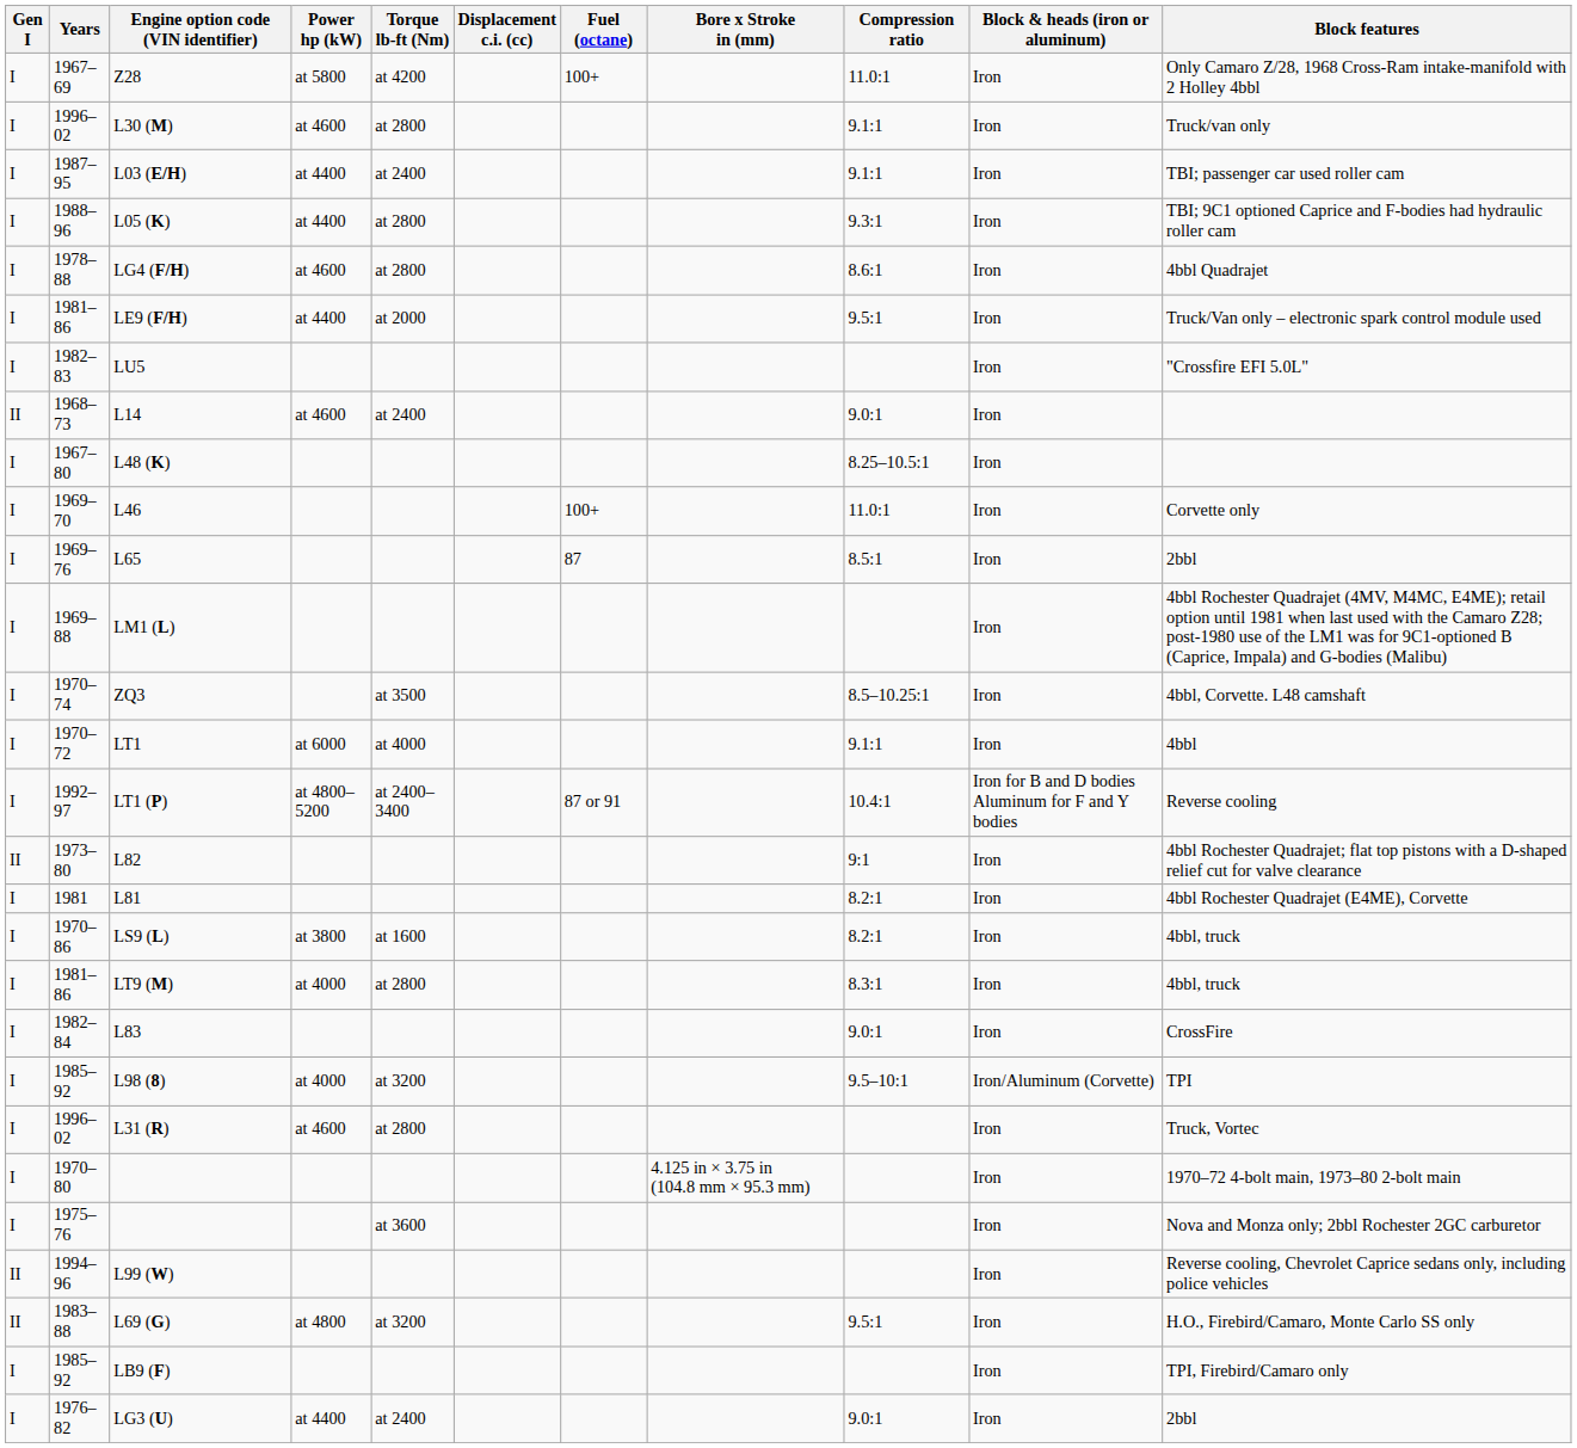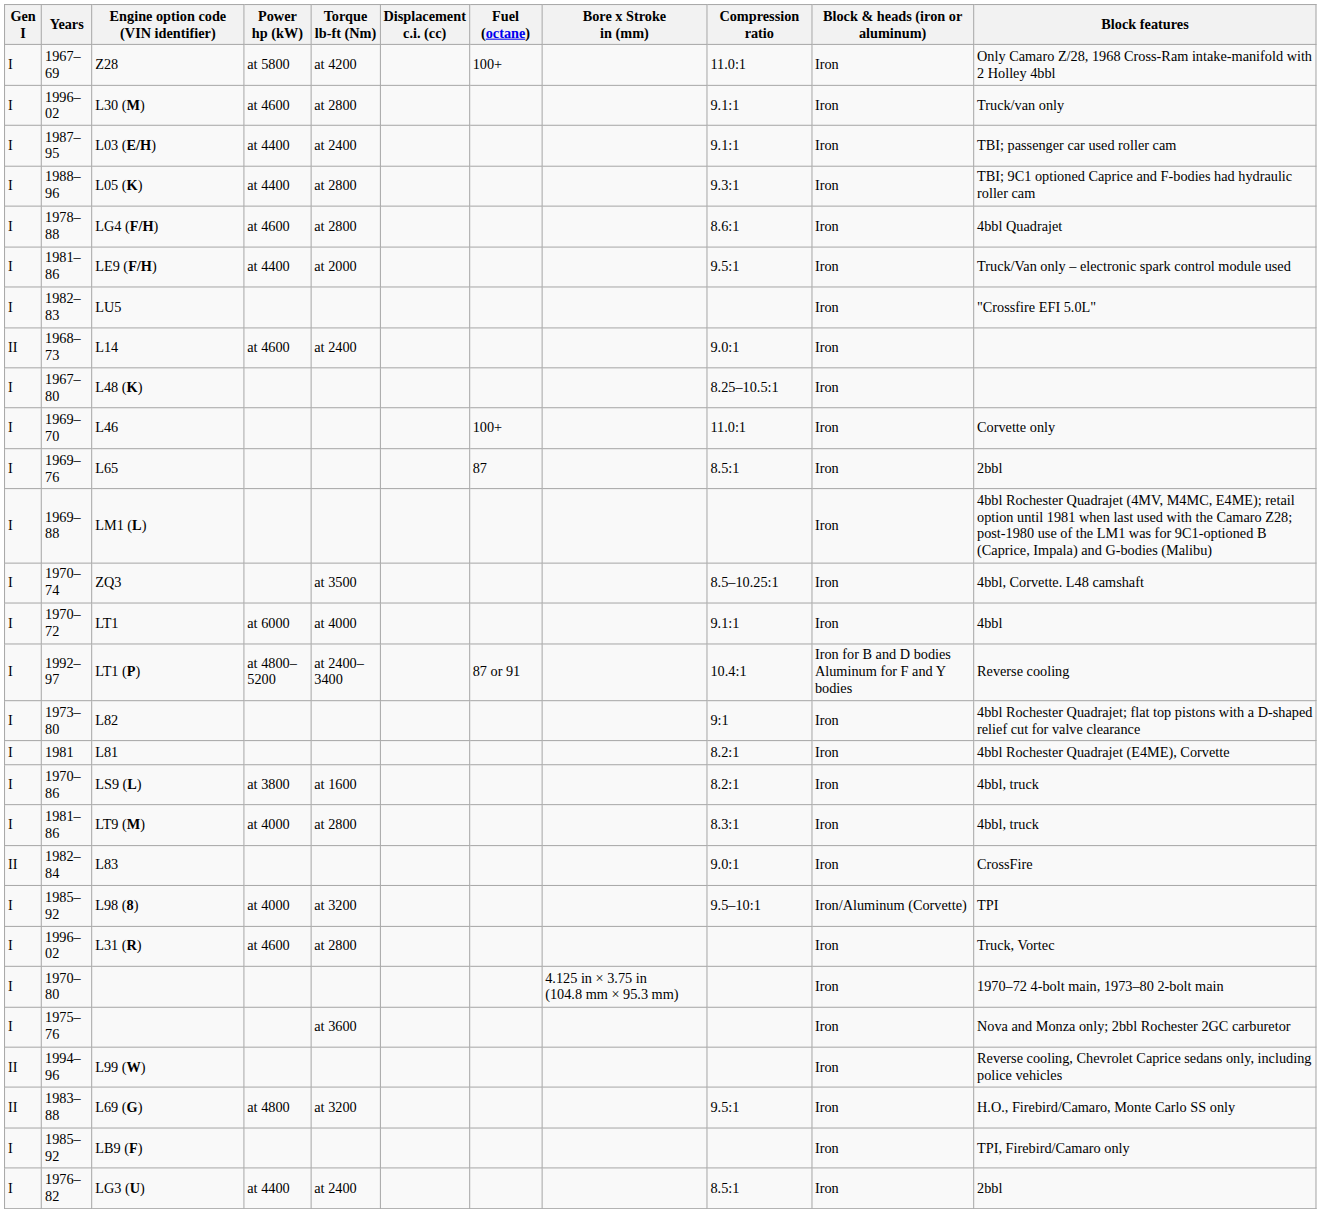 <table class="wikitable sortable" style="font-size:85%;">
 <tr>
 <th>Gen I</th>
 <th>Years</th>
 <th>Engine option code (VIN identifier)</th>
 <th>Power<br>hp (kW)</th>
 <th>Torque<br>lb-ft (Nm)</th>
 <th>Displacement<br>c.i. (cc)</th>
 <th>Fuel (<a href='#'>octane</a>)</th>
 <th>Bore x Stroke<br>in (mm)</th>
 <th>Compression ratio</th>
 <th>Block & heads (iron or aluminum)</th>
 <th width=320>Block features</th>
 </tr>
 <tr>
 <td>I</td>
 <td>1967–69</td>
 <td>Z28</td>
 <td> at 5800</td>
 <td> at 4200</td>
 <td></td>
 <td>100+</td>
 <td></td>
 <td>11.0:1</td>
 <td>Iron</td>
 <td>Only Camaro Z/28, 1968 Cross-Ram intake-manifold with 2 Holley 4bbl</td>
 </tr>
 <tr>
 <td>I</td>
 <td>1996–02</td>
 <td>L30 (<strong>M</strong>)</td>
 <td> at 4600</td>
 <td> at 2800</td>
 <td></td>
 <td></td>
 <td></td>
 <td>9.1:1</td>
 <td>Iron</td>
 <td>Truck/van only</td>
 </tr>
 <tr>
 <td>I</td>
 <td>1987–95</td>
 <td>L03 (<strong>E/H</strong>)</td>
 <td> at 4400</td>
 <td> at 2400</td>
 <td></td>
 <td></td>
 <td></td>
 <td>9.1:1</td>
 <td>Iron</td>
 <td>TBI; passenger car used roller cam</td>
 </tr>
 <tr>
 <td>I</td>
 <td>1988–96</td>
 <td>L05 (<strong>K</strong>)</td>
 <td> at 4400</td>
 <td> at 2800</td>
 <td></td>
 <td></td>
 <td></td>
 <td>9.3:1</td>
 <td>Iron</td>
 <td>TBI; 9C1 optioned Caprice and F-bodies had hydraulic roller cam</td>
 </tr>
 <tr>
 <td>I</td>
 <td>1978–88</td>
 <td>LG4 (<strong>F/H</strong>)</td>
 <td> at 4600</td>
 <td> at 2800</td>
 <td></td>
 <td></td>
 <td></td>
 <td>8.6:1</td>
 <td>Iron</td>
 <td>4bbl Quadrajet</td>
 </tr>
 <tr>
 <td>I</td>
 <td>1981–86</td>
 <td>LE9 (<strong>F/H</strong>)</td>
 <td> at 4400</td>
 <td> at 2000</td>
 <td></td>
 <td></td>
 <td></td>
 <td>9.5:1</td>
 <td>Iron</td>
 <td>Truck/Van only – electronic spark control module used</td>
 </tr>
 <tr>
 <td>I</td>
 <td>1982–83</td>
 <td>LU5</td>
 <td></td>
 <td></td>
 <td></td>
 <td></td>
 <td></td>
 <td></td>
 <td>Iron</td>
 <td>"Crossfire EFI 5.0L"</td>
 </tr>
 <tr>
 <td>II</td>
 <td>1968–73</td>
 <td>L14</td>
 <td> at 4600</td>
 <td> at 2400</td>
 <td></td>
 <td></td>
 <td></td>
 <td>9.0:1</td>
 <td>Iron</td>
 <td></td>
 </tr>
 <tr>
 <td>I</td>
 <td>1967–80</td>
 <td>L48 (<strong>K</strong>)</td>
 <td></td>
 <td></td>
 <td></td>
 <td></td>
 <td></td>
 <td>8.25–10.5:1</td>
 <td>Iron</td>
 <td></td>
 </tr>
 <tr>
 <td>I</td>
 <td>1969–70</td>
 <td>L46</td>
 <td></td>
 <td></td>
 <td></td>
 <td>100+</td>
 <td></td>
 <td>11.0:1</td>
 <td>Iron</td>
 <td>Corvette only</td>
 </tr>
 <tr>
 <td>I</td>
 <td>1969–76</td>
 <td>L65</td>
 <td></td>
 <td></td>
 <td></td>
 <td>87</td>
 <td></td>
 <td>8.5:1</td>
 <td>Iron</td>
 <td>2bbl</td>
 </tr>
 <tr>
 <td>I</td>
 <td>1969–88</td>
 <td>LM1 (<strong>L</strong>)</td>
 <td><br><br></td>
 <td></td>
 <td></td>
 <td></td>
 <td></td>
 <td></td>
 <td>Iron</td>
 <td>4bbl Rochester Quadrajet (4MV, M4MC, E4ME); retail option until 1981 when last used with the Camaro Z28; post-1980 use of the LM1 was for 9C1-optioned B (Caprice, Impala) and G-bodies (Malibu)</td>
 </tr>
 <tr>
 <td>I</td>
 <td>1970–74</td>
 <td>ZQ3</td>
 <td></td>
 <td> at 3500</td>
 <td></td>
 <td></td>
 <td></td>
 <td>8.5–10.25:1</td>
 <td>Iron</td>
 <td>4bbl, Corvette. L48 camshaft</td>
 </tr>
 <tr>
 <td>I</td>
 <td>1970–72</td>
 <td>LT1</td>
 <td> at 6000</td>
 <td> at 4000</td>
 <td></td>
 <td></td>
 <td></td>
 <td>9.1:1</td>
 <td>Iron</td>
 <td>4bbl</td>
 </tr>
 <tr>
 <td>I</td>
 <td>1992–97</td>
 <td>LT1 (<strong>P</strong>)</td>
 <td> at 4800–5200</td>
 <td> at 2400–3400</td>
 <td></td>
 <td>87 or 91</td>
 <td></td>
 <td>10.4:1</td>
 <td>Iron for B and D bodies <br>Aluminum for F and Y bodies</td>
 <td>Reverse cooling</td>
 </tr>
 <tr>
-<td>II</td>
+<td>I</td>
 <td>1973–80</td>
 <td>L82</td>
 <td></td>
 <td></td>
 <td></td>
 <td></td>
 <td></td>
 <td>9:1</td>
 <td>Iron</td>
 <td>4bbl Rochester Quadrajet; flat top pistons with a D-shaped relief cut for valve clearance</td>
 </tr>
 <tr>
 <td>I</td>
 <td>1981</td>
 <td>L81</td>
 <td></td>
 <td></td>
 <td></td>
 <td></td>
 <td></td>
 <td>8.2:1</td>
 <td>Iron</td>
 <td>4bbl Rochester Quadrajet (E4ME), Corvette</td>
 </tr>
 <tr>
 <td>I</td>
 <td>1970–86</td>
 <td>LS9 (<strong>L</strong>)</td>
 <td> at 3800</td>
 <td> at 1600</td>
 <td></td>
 <td></td>
 <td></td>
 <td>8.2:1</td>
 <td>Iron</td>
 <td>4bbl, truck</td>
 </tr>
 <tr>
 <td>I</td>
 <td>1981–86</td>
 <td>LT9 (<strong>M</strong>)</td>
 <td> at 4000</td>
 <td> at 2800</td>
 <td></td>
 <td></td>
 <td></td>
 <td>8.3:1</td>
 <td>Iron</td>
 <td>4bbl, truck</td>
 </tr>
 <tr>
-<td>I</td>
+<td>II</td>
 <td>1982–84</td>
 <td>L83</td>
 <td></td>
 <td></td>
 <td></td>
 <td></td>
 <td></td>
 <td>9.0:1</td>
 <td>Iron</td>
 <td>CrossFire</td>
 </tr>
 <tr>
 <td>I</td>
 <td>1985–92</td>
 <td>L98 (<strong>8</strong>)</td>
 <td> at 4000</td>
 <td> at 3200</td>
 <td></td>
 <td></td>
 <td></td>
 <td>9.5–10:1</td>
 <td>Iron/Aluminum (Corvette)</td>
 <td>TPI</td>
 </tr>
 <tr>
 <td>I</td>
 <td>1996–02</td>
 <td>L31 (<strong>R</strong>)</td>
 <td> at 4600</td>
 <td> at 2800</td>
 <td></td>
 <td></td>
 <td></td>
 <td></td>
 <td>Iron</td>
 <td>Truck, Vortec</td>
 </tr>
 <tr>
 <td>I</td>
 <td>1970–80</td>
 <td></td>
 <td></td>
 <td></td>
 <td></td>
 <td></td>
 <td>4.125 in × 3.75 in (104.8 mm × 95.3 mm)</td>
 <td></td>
 <td>Iron</td>
 <td>1970–72 4-bolt main, 1973–80 2-bolt main</td>
 </tr>
 <tr>
 <td>I</td>
 <td>1975–76</td>
 <td></td>
 <td></td>
 <td> at 3600</td>
 <td></td>
 <td></td>
 <td></td>
 <td></td>
 <td>Iron</td>
 <td>Nova and Monza only; 2bbl Rochester 2GC carburetor</td>
 </tr>
 <tr>
 <td>II</td>
 <td>1994–96</td>
 <td>L99 (<strong>W</strong>)</td>
 <td></td>
 <td></td>
 <td></td>
 <td></td>
 <td></td>
 <td></td>
 <td>Iron</td>
 <td>Reverse cooling, Chevrolet Caprice sedans only, including police vehicles</td>
 </tr>
 <tr>
 <td>II</td>
 <td>1983–88</td>
 <td>L69 (<strong>G</strong>)</td>
 <td> at 4800</td>
 <td> at 3200</td>
 <td></td>
 <td></td>
 <td></td>
 <td>9.5:1</td>
 <td>Iron</td>
 <td>H.O., Firebird/Camaro, Monte Carlo SS only</td>
 </tr>
 <tr>
 <td>I</td>
 <td>1985–92</td>
 <td>LB9 (<strong>F</strong>)</td>
 <td></td>
 <td></td>
 <td></td>
 <td></td>
 <td></td>
 <td></td>
 <td>Iron</td>
 <td>TPI, Firebird/Camaro only</td>
 </tr>
 <tr>
 <td>I</td>
 <td>1976–82</td>
 <td>LG3 (<strong>U</strong>)</td>
 <td> at 4400</td>
 <td> at 2400</td>
 <td></td>
 <td></td>
 <td></td>
-<td>9.0:1</td>
+<td>8.5:1</td>
 <td>Iron</td>
 <td>2bbl</td>
 </tr>
 <tr>
 </tr>
 </table>
